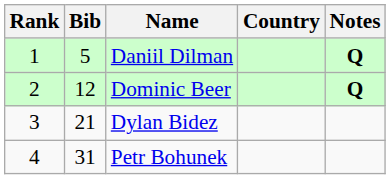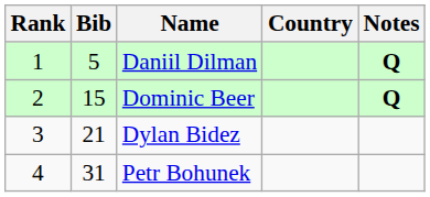 <table class="wikitable" style="text-align:center;">
 <tr>
 <th>Rank</th>
 <th>Bib</th>
 <th>Name</th>
 <th>Country</th>
 <th>Notes</th>
 </tr>
 <tr bgcolor=ccffcc>
 <td>1</td>
 <td>5</td>
 <td align=left><a href='#'>Daniil Dilman</a></td>
 <td align=left></td>
 <td><strong>Q</strong></td>
 </tr>
 <tr bgcolor=ccffcc>
 <td>2</td>
-<td>12</td>
+<td>15</td>
 <td align=left><a href='#'>Dominic Beer</a></td>
 <td align=left></td>
 <td><strong>Q</strong></td>
 </tr>
 <tr>
 <td>3</td>
 <td>21</td>
 <td align=left><a href='#'>Dylan Bidez</a></td>
 <td align=left></td>
 <td></td>
 </tr>
 <tr>
 <td>4</td>
 <td>31</td>
 <td align=left><a href='#'>Petr Bohunek</a></td>
 <td align=left></td>
 <td></td>
 </tr>
 </table>
